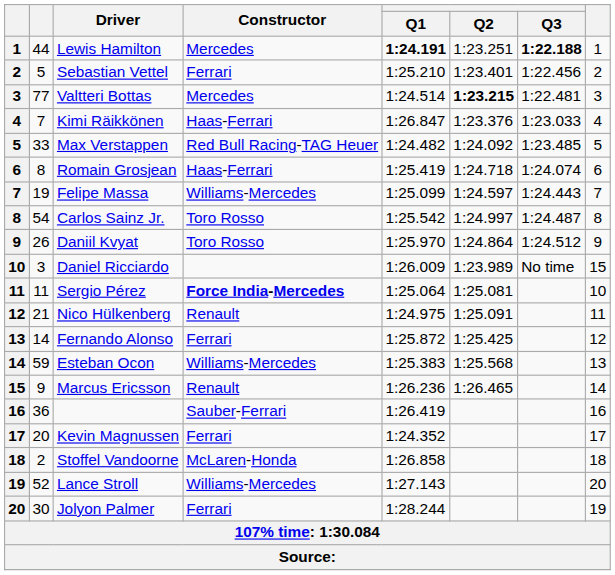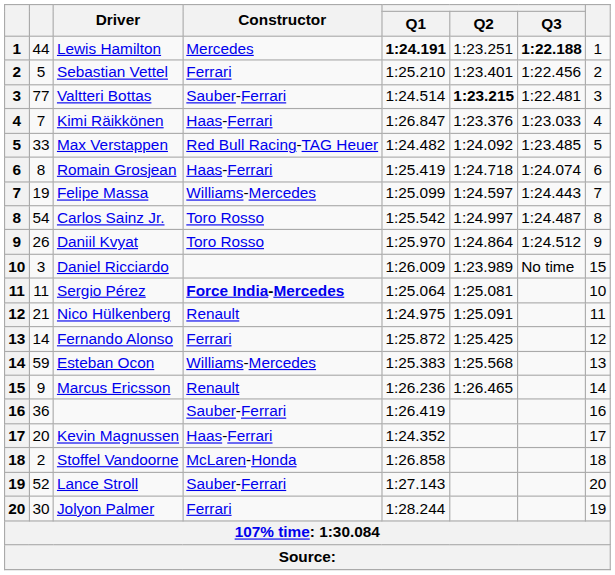 <table class="wikitable sortable" style="font-size: 85%;">
 <tr>
 <th rowspan="2"></th>
 <th rowspan="2"></th>
 <th rowspan="2">Driver</th>
 <th rowspan="2">Constructor</th>
 <th colspan="3"></th>
 <th rowspan="2"></th>
 </tr>
 <tr>
 <th>Q1</th>
 <th>Q2</th>
 <th>Q3</th>
 </tr>
 <tr>
 <th>1</th>
 <td align="center">44</td>
 <td> <a href='#'>Lewis Hamilton</a></td>
 <td><a href='#'>Mercedes</a></td>
 <td><strong>1:24.191</strong></td>
 <td>1:23.251</td>
 <td><strong>1:22.188</strong></td>
 <td align="center">1</td>
 </tr>
 <tr>
 <th>2</th>
 <td align="center">5</td>
 <td> <a href='#'>Sebastian Vettel</a></td>
 <td><a href='#'>Ferrari</a></td>
 <td>1:25.210</td>
 <td>1:23.401</td>
 <td>1:22.456</td>
 <td align="center">2</td>
 </tr>
 <tr>
 <th>3</th>
 <td align="center">77</td>
 <td> <a href='#'>Valtteri Bottas</a></td>
-<td><a href='#'>Mercedes</a></td>
+<td><a href='#'>Sauber</a>-<a href='#'>Ferrari</a></td>
 <td>1:24.514</td>
 <td><strong>1:23.215</strong></td>
 <td>1:22.481</td>
 <td align="center">3</td>
 </tr>
 <tr>
 <th>4</th>
 <td align="center">7</td>
 <td> <a href='#'>Kimi Räikkönen</a></td>
 <td><a href='#'>Haas</a>-<a href='#'>Ferrari</a></td>
 <td>1:26.847</td>
 <td>1:23.376</td>
 <td>1:23.033</td>
 <td align="center">4</td>
 </tr>
 <tr>
 <th>5</th>
 <td align="center">33</td>
 <td> <a href='#'>Max Verstappen</a></td>
 <td><a href='#'>Red Bull Racing</a>-<a href='#'>TAG Heuer</a></td>
 <td>1:24.482</td>
 <td>1:24.092</td>
 <td>1:23.485</td>
 <td align="center">5</td>
 </tr>
 <tr>
 <th>6</th>
 <td align="center">8</td>
 <td> <a href='#'>Romain Grosjean</a></td>
 <td><a href='#'>Haas</a>-<a href='#'>Ferrari</a></td>
 <td>1:25.419</td>
 <td>1:24.718</td>
 <td>1:24.074</td>
 <td align="center">6</td>
 </tr>
 <tr>
 <th>7</th>
 <td align="center">19</td>
 <td> <a href='#'>Felipe Massa</a></td>
 <td><a href='#'>Williams</a>-<a href='#'>Mercedes</a></td>
 <td>1:25.099</td>
 <td>1:24.597</td>
 <td>1:24.443</td>
 <td align="center">7</td>
 </tr>
 <tr>
 <th>8</th>
 <td align="center">54</td>
 <td> <a href='#'>Carlos Sainz Jr.</a></td>
 <td><a href='#'>Toro Rosso</a></td>
 <td>1:25.542</td>
 <td>1:24.997</td>
 <td>1:24.487</td>
 <td align="center">8</td>
 </tr>
 <tr>
 <th>9</th>
 <td align="center">26</td>
 <td> <a href='#'>Daniil Kvyat</a></td>
 <td><a href='#'>Toro Rosso</a></td>
 <td>1:25.970</td>
 <td>1:24.864</td>
 <td>1:24.512</td>
 <td align="center">9</td>
 </tr>
 <tr>
 <th>10</th>
 <td align="center">3</td>
 <td> <a href='#'>Daniel Ricciardo</a></td>
 <td></td>
 <td>1:26.009</td>
 <td>1:23.989</td>
 <td>No time</td>
 <td align="center">15</td>
 </tr>
 <tr>
 <th>11</th>
 <td align="center">11</td>
 <td> <a href='#'>Sergio Pérez</a></td>
 <td><strong><a href='#'>Force India</a>-<a href='#'>Mercedes</a></strong></td>
 <td>1:25.064</td>
 <td>1:25.081</td>
 <td></td>
 <td align="center">10</td>
 </tr>
 <tr>
 <th>12</th>
 <td align="center">21</td>
 <td> <a href='#'>Nico Hülkenberg</a></td>
 <td><a href='#'>Renault</a></td>
 <td>1:24.975</td>
 <td>1:25.091</td>
 <td></td>
 <td align="center">11</td>
 </tr>
 <tr>
 <th>13</th>
 <td align="center">14</td>
 <td> <a href='#'>Fernando Alonso</a></td>
 <td><a href='#'>Ferrari</a></td>
 <td>1:25.872</td>
 <td>1:25.425</td>
 <td></td>
 <td align="center">12</td>
 </tr>
 <tr>
 <th>14</th>
 <td align="center">59</td>
 <td> <a href='#'>Esteban Ocon</a></td>
 <td><a href='#'>Williams</a>-<a href='#'>Mercedes</a></td>
 <td>1:25.383</td>
 <td>1:25.568</td>
 <td></td>
 <td align="center">13</td>
 </tr>
 <tr>
 <th>15</th>
 <td align="center">9</td>
 <td> <a href='#'>Marcus Ericsson</a></td>
 <td><a href='#'>Renault</a></td>
 <td>1:26.236</td>
 <td>1:26.465</td>
 <td></td>
 <td align="center">14</td>
 </tr>
 <tr>
 <th>16</th>
 <td align="center">36</td>
 <td></td>
 <td><a href='#'>Sauber</a>-<a href='#'>Ferrari</a></td>
 <td>1:26.419</td>
 <td></td>
 <td></td>
 <td align="center">16</td>
 </tr>
 <tr>
 <th>17</th>
 <td align="center">20</td>
 <td> <a href='#'>Kevin Magnussen</a></td>
-<td><a href='#'>Ferrari</a></td>
+<td><a href='#'>Haas</a>-<a href='#'>Ferrari</a></td>
 <td>1:24.352</td>
 <td></td>
 <td></td>
 <td align="center">17</td>
 </tr>
 <tr>
 <th>18</th>
 <td align="center">2</td>
 <td> <a href='#'>Stoffel Vandoorne</a></td>
 <td><a href='#'>McLaren</a>-<a href='#'>Honda</a></td>
 <td>1:26.858</td>
 <td></td>
 <td></td>
 <td align="center">18</td>
 </tr>
 <tr>
 <th>19</th>
 <td align="center">52</td>
 <td> <a href='#'>Lance Stroll</a></td>
-<td><a href='#'>Williams</a>-<a href='#'>Mercedes</a></td>
+<td><a href='#'>Sauber</a>-<a href='#'>Ferrari</a></td>
 <td>1:27.143</td>
 <td></td>
 <td></td>
 <td align="center">20</td>
 </tr>
 <tr>
 <th>20</th>
 <td align="center">30</td>
 <td> <a href='#'>Jolyon Palmer</a></td>
 <td><a href='#'>Ferrari</a></td>
 <td>1:28.244</td>
 <td></td>
 <td></td>
 <td align="center">19</td>
 </tr>
 <tr>
 <th colspan="8"><a href='#'>107% time</a>: 1:30.084</th>
 </tr>
 <tr>
 <th colspan="8">Source:</th>
 </tr>
 <tr>
 </tr>
 </table>
